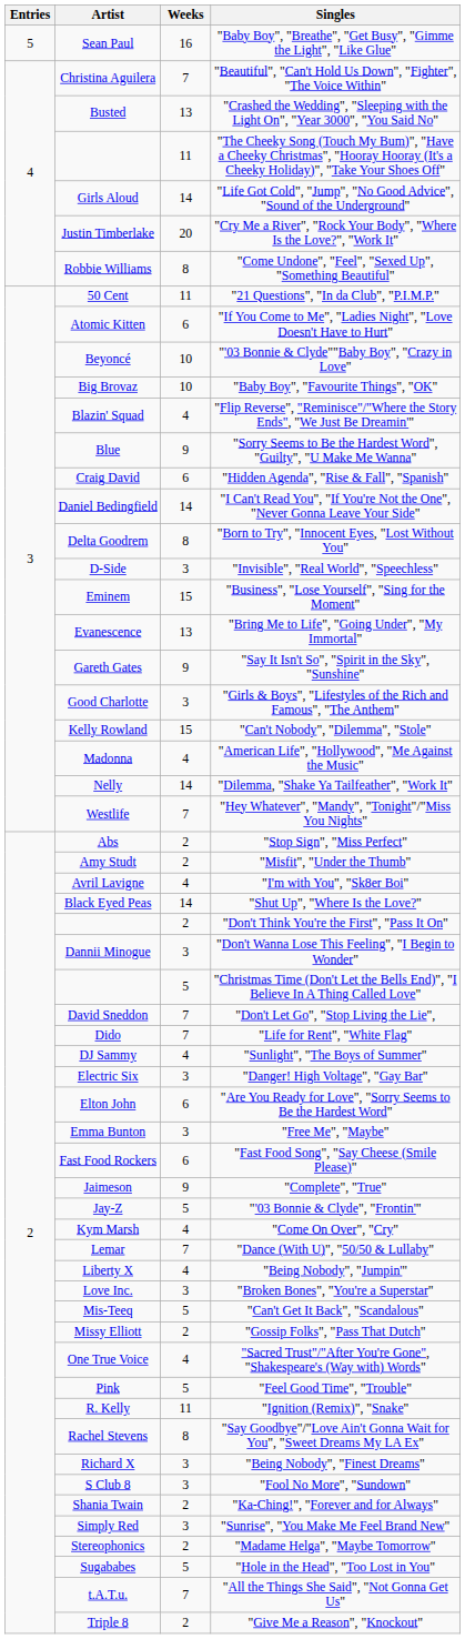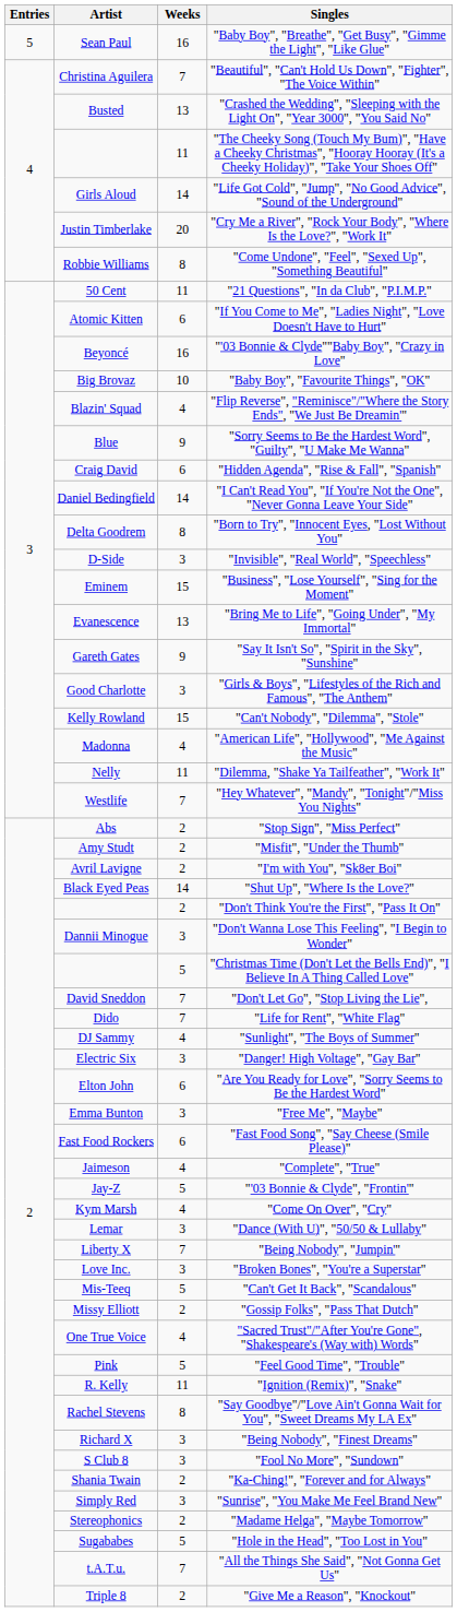 <table class="wikitable sortable" style="text-align: center;">
 <tr>
 <th scope="col" style="width:55px;" data-sort-type="number">Entries</th>
 <th scope="col" style="text-align:center;">Artist</th>
 <th scope="col" style="width:55px;" data-sort-type="number">Weeks</th>
 <th scope="col" style="width:300px;">Singles</th>
 </tr>
 <tr>
 <td style="text-align:center">5</td>
 <td><a href='#'>Sean Paul</a> </td>
 <td>16</td>
 <td>"<a href='#'>Baby Boy</a>", "<a href='#'>Breathe</a>", "<a href='#'>Get Busy</a>", "<a href='#'>Gimme the Light</a>", "<a href='#'>Like Glue</a>"</td>
 </tr>
 <tr>
 <td rowspan="6" style="text-align:center">4</td>
 <td><a href='#'>Christina Aguilera</a></td>
 <td>7</td>
 <td>"<a href='#'>Beautiful</a>", "<a href='#'>Can't Hold Us Down</a>", "<a href='#'>Fighter</a>", "<a href='#'>The Voice Within</a>"</td>
 </tr>
 <tr>
 <td><a href='#'>Busted</a></td>
 <td>13</td>
 <td>"<a href='#'>Crashed the Wedding</a>", "<a href='#'>Sleeping with the Light On</a>", "<a href='#'>Year 3000</a>", "<a href='#'>You Said No</a>"</td>
 </tr>
 <tr>
 <td> </td>
 <td>11</td>
 <td>"<a href='#'>The Cheeky Song (Touch My Bum)</a>", "<a href='#'>Have a Cheeky Christmas</a>", "<a href='#'>Hooray Hooray (It's a Cheeky Holiday)</a>", "<a href='#'>Take Your Shoes Off</a>"</td>
 </tr>
 <tr>
 <td><a href='#'>Girls Aloud</a> </td>
 <td>14</td>
 <td>"<a href='#'>Life Got Cold</a>", "<a href='#'>Jump</a>", "<a href='#'>No Good Advice</a>", "<a href='#'>Sound of the Underground</a>"</td>
 </tr>
 <tr>
 <td><a href='#'>Justin Timberlake</a> </td>
 <td>20</td>
 <td>"<a href='#'>Cry Me a River</a>", "<a href='#'>Rock Your Body</a>", "<a href='#'>Where Is the Love?</a>", "<a href='#'>Work It</a>"</td>
 </tr>
 <tr>
 <td><a href='#'>Robbie Williams</a> </td>
 <td>8</td>
 <td>"<a href='#'>Come Undone</a>", "<a href='#'>Feel</a>", "<a href='#'>Sexed Up</a>", "<a href='#'>Something Beautiful</a>"</td>
 </tr>
 <tr>
 <td rowspan="18" style="text-align:center">3</td>
 <td><a href='#'>50 Cent</a></td>
 <td>11</td>
 <td>"<a href='#'>21 Questions</a>", "<a href='#'>In da Club</a>", "<a href='#'>P.I.M.P.</a>"</td>
 </tr>
 <tr>
 <td><a href='#'>Atomic Kitten</a></td>
 <td>6</td>
 <td>"<a href='#'>If You Come to Me</a>", "<a href='#'>Ladies Night</a>", "<a href='#'>Love Doesn't Have to Hurt</a>"</td>
 </tr>
 <tr>
 <td><a href='#'>Beyoncé</a> </td>
-<td>10</td>
+<td>16</td>
 <td>"<a href='#'>'03 Bonnie & Clyde</a>""<a href='#'>Baby Boy</a>", "<a href='#'>Crazy in Love</a>"</td>
 </tr>
 <tr>
 <td><a href='#'>Big Brovaz</a></td>
 <td>10</td>
 <td>"<a href='#'>Baby Boy</a>", "<a href='#'>Favourite Things</a>", "<a href='#'>OK</a>"</td>
 </tr>
 <tr>
 <td><a href='#'>Blazin' Squad</a></td>
 <td>4</td>
 <td>"<a href='#'>Flip Reverse</a>", <a href='#'>"Reminisce"/"Where the Story Ends"</a>, "<a href='#'>We Just Be Dreamin'</a>"</td>
 </tr>
 <tr>
 <td><a href='#'>Blue</a> </td>
 <td>9</td>
 <td>"<a href='#'>Sorry Seems to Be the Hardest Word</a>", "<a href='#'>Guilty</a>", "<a href='#'>U Make Me Wanna</a>"</td>
 </tr>
 <tr>
 <td><a href='#'>Craig David</a></td>
 <td>6</td>
 <td>"<a href='#'>Hidden Agenda</a>", "<a href='#'>Rise & Fall</a>", "<a href='#'>Spanish</a>"</td>
 </tr>
 <tr>
 <td><a href='#'>Daniel Bedingfield</a> </td>
 <td>14</td>
 <td>"<a href='#'>I Can't Read You</a>", "<a href='#'>If You're Not the One</a>", "<a href='#'>Never Gonna Leave Your Side</a>"</td>
 </tr>
 <tr>
 <td><a href='#'>Delta Goodrem</a></td>
 <td>8</td>
 <td>"<a href='#'>Born to Try</a>", "<a href='#'>Innocent Eyes</a>, "<a href='#'>Lost Without You</a>"</td>
 </tr>
 <tr>
 <td><a href='#'>D-Side</a></td>
 <td>3</td>
 <td>"<a href='#'>Invisible</a>", "<a href='#'>Real World</a>", "<a href='#'>Speechless</a>"</td>
 </tr>
 <tr>
 <td><a href='#'>Eminem</a> </td>
 <td>15</td>
 <td>"<a href='#'>Business</a>", "<a href='#'>Lose Yourself</a>", "<a href='#'>Sing for the Moment</a>"</td>
 </tr>
 <tr>
 <td><a href='#'>Evanescence</a></td>
 <td>13</td>
 <td>"<a href='#'>Bring Me to Life</a>", "<a href='#'>Going Under</a>", "<a href='#'>My Immortal</a>"</td>
 </tr>
 <tr>
 <td><a href='#'>Gareth Gates</a></td>
 <td>9</td>
 <td>"<a href='#'>Say It Isn't So</a>", "<a href='#'>Spirit in the Sky</a>", "<a href='#'>Sunshine</a>"</td>
 </tr>
 <tr>
 <td><a href='#'>Good Charlotte</a></td>
 <td>3</td>
 <td>"<a href='#'>Girls & Boys</a>", "<a href='#'>Lifestyles of the Rich and Famous</a>", "<a href='#'>The Anthem</a>"</td>
 </tr>
 <tr>
 <td><a href='#'>Kelly Rowland</a> </td>
 <td>15</td>
 <td>"<a href='#'>Can't Nobody</a>", "<a href='#'>Dilemma</a>", "<a href='#'>Stole</a>"</td>
 </tr>
 <tr>
 <td><a href='#'>Madonna</a> </td>
 <td>4</td>
 <td>"<a href='#'>American Life</a>", "<a href='#'>Hollywood</a>", "<a href='#'>Me Against the Music</a>"</td>
 </tr>
 <tr>
 <td><a href='#'>Nelly</a> </td>
-<td>14</td>
+<td>11</td>
 <td>"<a href='#'>Dilemma</a>, "<a href='#'>Shake Ya Tailfeather</a>", "<a href='#'>Work It</a>"</td>
 </tr>
 <tr>
 <td><a href='#'>Westlife</a></td>
 <td>7</td>
 <td>"<a href='#'>Hey Whatever</a>", "<a href='#'>Mandy</a>", "<a href='#'>Tonight</a>"/"<a href='#'>Miss You Nights</a>"</td>
 </tr>
 <tr>
 <td rowspan="36" style="text-align:center">2</td>
 <td><a href='#'>Abs</a></td>
 <td>2</td>
 <td>"<a href='#'>Stop Sign</a>", "<a href='#'>Miss Perfect</a>"</td>
 </tr>
 <tr>
 <td><a href='#'>Amy Studt</a></td>
 <td>2</td>
 <td>"<a href='#'>Misfit</a>", "<a href='#'>Under the Thumb</a>"</td>
 </tr>
 <tr>
 <td><a href='#'>Avril Lavigne</a> </td>
-<td>4</td>
+<td>2</td>
 <td>"<a href='#'>I'm with You</a>", "<a href='#'>Sk8er Boi</a>"</td>
 </tr>
 <tr>
 <td><a href='#'>Black Eyed Peas</a></td>
 <td>14</td>
 <td>"<a href='#'>Shut Up</a>", "<a href='#'>Where Is the Love?</a>"</td>
 </tr>
 <tr>
 <td></td>
 <td>2</td>
 <td>"<a href='#'>Don't Think You're the First</a>", "<a href='#'>Pass It On</a>"</td>
 </tr>
 <tr>
 <td><a href='#'>Dannii Minogue</a></td>
 <td>3</td>
 <td>"<a href='#'>Don't Wanna Lose This Feeling</a>", "<a href='#'>I Begin to Wonder</a>"</td>
 </tr>
 <tr>
 <td></td>
 <td>5</td>
 <td>"<a href='#'>Christmas Time (Don't Let the Bells End)</a>", "<a href='#'>I Believe In A Thing Called Love</a>"</td>
 </tr>
 <tr>
 <td><a href='#'>David Sneddon</a></td>
 <td>7</td>
 <td>"<a href='#'>Don't Let Go</a>", "<a href='#'>Stop Living the Lie</a>",</td>
 </tr>
 <tr>
 <td><a href='#'>Dido</a></td>
 <td>7</td>
 <td>"<a href='#'>Life for Rent</a>", "<a href='#'>White Flag</a>"</td>
 </tr>
 <tr>
 <td><a href='#'>DJ Sammy</a></td>
 <td>4</td>
 <td>"<a href='#'>Sunlight</a>", "<a href='#'>The Boys of Summer</a>"</td>
 </tr>
 <tr>
 <td><a href='#'>Electric Six</a></td>
 <td>3</td>
 <td>"<a href='#'>Danger! High Voltage</a>", "<a href='#'>Gay Bar</a>"</td>
 </tr>
 <tr>
 <td><a href='#'>Elton John</a> </td>
 <td>6</td>
 <td>"<a href='#'>Are You Ready for Love</a>", "<a href='#'>Sorry Seems to Be the Hardest Word</a>"</td>
 </tr>
 <tr>
 <td><a href='#'>Emma Bunton</a></td>
 <td>3</td>
 <td>"<a href='#'>Free Me</a>", "<a href='#'>Maybe</a>"</td>
 </tr>
 <tr>
 <td><a href='#'>Fast Food Rockers</a></td>
 <td>6</td>
 <td>"<a href='#'>Fast Food Song</a>", "<a href='#'>Say Cheese (Smile Please)</a>"</td>
 </tr>
 <tr>
 <td><a href='#'>Jaimeson</a></td>
-<td>9</td>
+<td>4</td>
 <td>"<a href='#'>Complete</a>", "<a href='#'>True</a>"</td>
 </tr>
 <tr>
 <td><a href='#'>Jay-Z</a> </td>
 <td>5</td>
 <td>"<a href='#'>'03 Bonnie & Clyde</a>", "<a href='#'>Frontin'</a>"</td>
 </tr>
 <tr>
 <td><a href='#'>Kym Marsh</a></td>
 <td>4</td>
 <td>"<a href='#'>Come On Over</a>", "<a href='#'>Cry</a>"</td>
 </tr>
 <tr>
 <td><a href='#'>Lemar</a></td>
-<td>7</td>
+<td>3</td>
 <td>"<a href='#'>Dance (With U)</a>", "<a href='#'>50/50 & Lullaby</a>"</td>
 </tr>
 <tr>
 <td><a href='#'>Liberty X</a></td>
-<td>4</td>
+<td>7</td>
 <td>"<a href='#'>Being Nobody</a>", "<a href='#'>Jumpin'</a>"</td>
 </tr>
 <tr>
 <td><a href='#'>Love Inc.</a> </td>
 <td>3</td>
 <td>"<a href='#'>Broken Bones</a>", "<a href='#'>You're a Superstar</a>"</td>
 </tr>
 <tr>
 <td><a href='#'>Mis-Teeq</a></td>
 <td>5</td>
 <td>"<a href='#'>Can't Get It Back</a>", "<a href='#'>Scandalous</a>"</td>
 </tr>
 <tr>
 <td><a href='#'>Missy Elliott</a></td>
 <td>2</td>
 <td>"<a href='#'>Gossip Folks</a>", "<a href='#'>Pass That Dutch</a>"</td>
 </tr>
 <tr>
 <td><a href='#'>One True Voice</a> </td>
 <td>4</td>
 <td><a href='#'>"Sacred Trust"/"After You're Gone"</a>, "<a href='#'>Shakespeare's (Way with) Words</a>"</td>
 </tr>
 <tr>
 <td><a href='#'>Pink</a></td>
 <td>5</td>
 <td>"<a href='#'>Feel Good Time</a>", "<a href='#'>Trouble</a>"</td>
 </tr>
 <tr>
 <td><a href='#'>R. Kelly</a></td>
 <td>11</td>
 <td>"<a href='#'>Ignition (Remix)</a>", "<a href='#'>Snake</a>"</td>
 </tr>
 <tr>
 <td><a href='#'>Rachel Stevens</a> </td>
 <td>8</td>
 <td>"<a href='#'>Say Goodbye</a>"/"<a href='#'>Love Ain't Gonna Wait for You</a>", "<a href='#'>Sweet Dreams My LA Ex</a>"</td>
 </tr>
 <tr>
 <td><a href='#'>Richard X</a></td>
 <td>3</td>
 <td>"<a href='#'>Being Nobody</a>", "<a href='#'>Finest Dreams</a>"</td>
 </tr>
 <tr>
 <td><a href='#'>S Club 8</a></td>
 <td>3</td>
 <td>"<a href='#'>Fool No More</a>", "<a href='#'>Sundown</a>"</td>
 </tr>
 <tr>
 <td><a href='#'>Shania Twain</a></td>
 <td>2</td>
 <td>"<a href='#'>Ka-Ching!</a>", "<a href='#'>Forever and for Always</a>"</td>
 </tr>
 <tr>
 <td><a href='#'>Simply Red</a></td>
 <td>3</td>
 <td>"<a href='#'>Sunrise</a>", "<a href='#'>You Make Me Feel Brand New</a>"</td>
 </tr>
 <tr>
 <td><a href='#'>Stereophonics</a></td>
 <td>2</td>
 <td>"<a href='#'>Madame Helga</a>", "<a href='#'>Maybe Tomorrow</a>"</td>
 </tr>
 <tr>
 <td><a href='#'>Sugababes</a></td>
 <td>5</td>
 <td>"<a href='#'>Hole in the Head</a>", "<a href='#'>Too Lost in You</a>"</td>
 </tr>
 <tr>
 <td><a href='#'>t.A.T.u.</a></td>
 <td>7</td>
 <td>"<a href='#'>All the Things She Said</a>", "<a href='#'>Not Gonna Get Us</a>"</td>
 </tr>
 <tr>
 <td><a href='#'>Triple 8</a></td>
 <td>2</td>
 <td>"<a href='#'>Give Me a Reason</a>", "<a href='#'>Knockout</a>"</td>
 </tr>
 </table>
